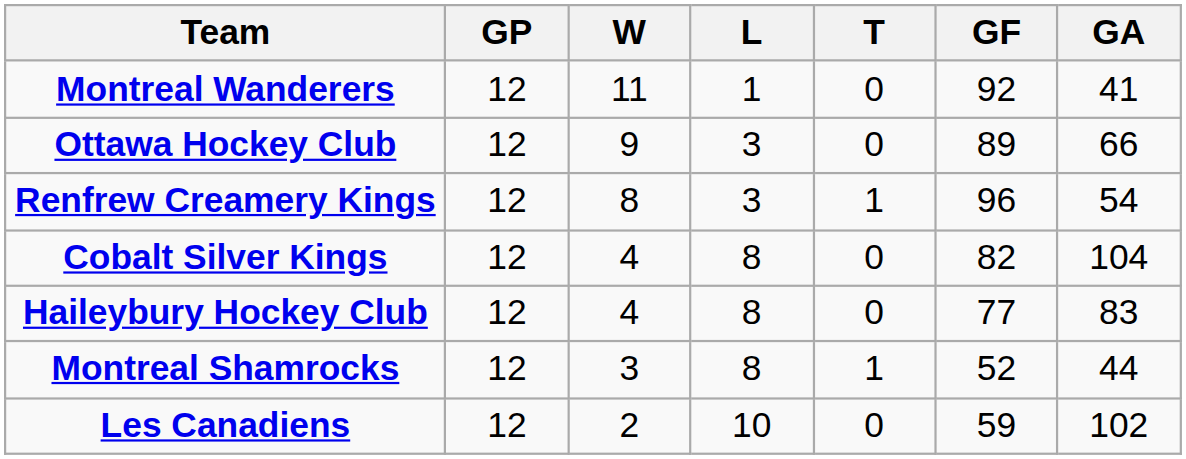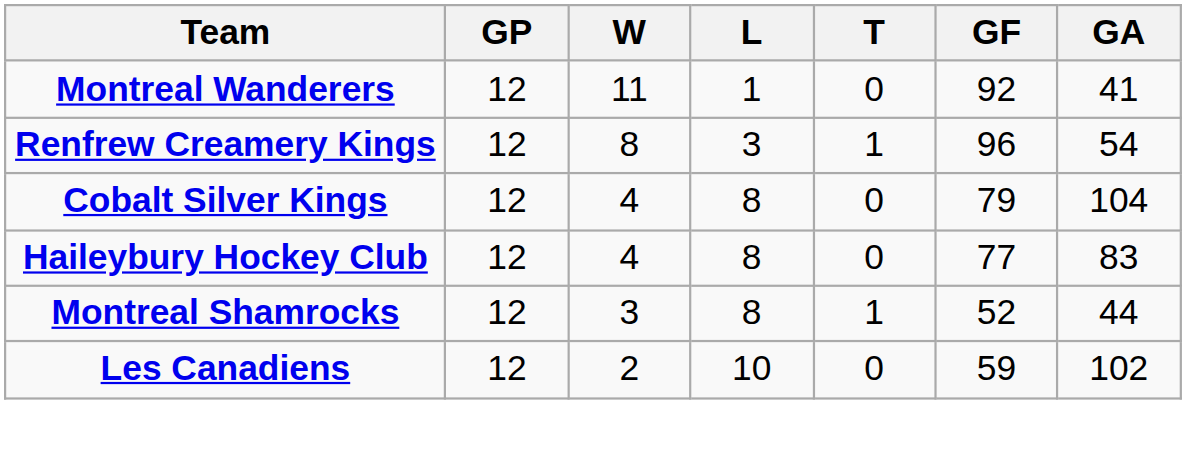 <table class="wikitable" style="text-align:center;">
 <tr>
 <th style="width:12em">Team</th>
 <th style="width:3em">GP</th>
 <th style="width:3em">W</th>
 <th style="width:3em">L</th>
 <th style="width:3em">T</th>
 <th style="width:3em">GF</th>
 <th style="width:3em">GA</th>
 </tr>
 <tr>
 <td><strong><a href='#'>Montreal Wanderers</a></strong></td>
 <td>12</td>
 <td>11</td>
 <td>1</td>
 <td>0</td>
 <td>92</td>
 <td>41</td>
 </tr>
 <tr>
-<td><strong><a href='#'>Ottawa Hockey Club</a></strong></td>
-<td>12</td>
-<td>9</td>
-<td>3</td>
-<td>0</td>
-<td>89</td>
-<td>66</td>
-</tr>
-<tr>
 <td><strong><a href='#'>Renfrew Creamery Kings</a></strong></td>
 <td>12</td>
 <td>8</td>
 <td>3</td>
 <td>1</td>
 <td>96</td>
 <td>54</td>
 </tr>
 <tr>
 <td><strong><a href='#'>Cobalt Silver Kings</a></strong></td>
 <td>12</td>
 <td>4</td>
 <td>8</td>
 <td>0</td>
-<td>82</td>
+<td>79</td>
 <td>104</td>
 </tr>
 <tr>
 <td><strong><a href='#'>Haileybury Hockey Club</a></strong></td>
 <td>12</td>
 <td>4</td>
 <td>8</td>
 <td>0</td>
 <td>77</td>
 <td>83</td>
 </tr>
 <tr>
 <td><strong><a href='#'>Montreal Shamrocks</a></strong></td>
 <td>12</td>
 <td>3</td>
 <td>8</td>
 <td>1</td>
 <td>52</td>
 <td>44</td>
 </tr>
 <tr>
 <td><strong><a href='#'>Les Canadiens</a></strong></td>
 <td>12</td>
 <td>2</td>
 <td>10</td>
 <td>0</td>
 <td>59</td>
 <td>102</td>
 </tr>
 </table>
